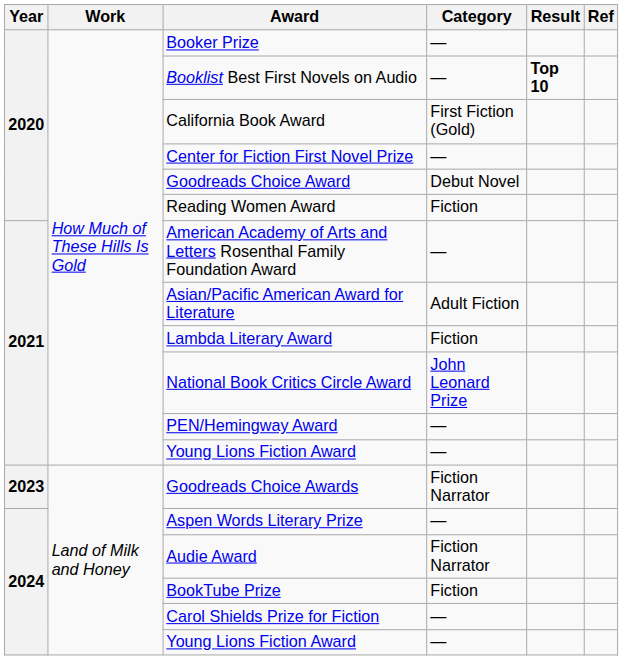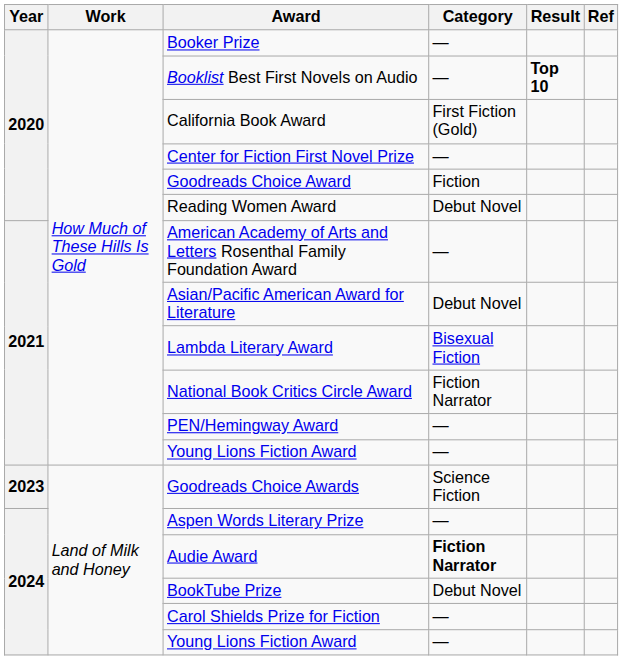 <table class="wikitable sortable">
 <tr>
 <th>Year</th>
 <th>Work</th>
 <th>Award</th>
 <th>Category</th>
 <th>Result</th>
 <th>Ref</th>
 </tr>
 <tr>
 <th rowspan="6">2020</th>
 <td rowspan="12"><em><a href='#'>How Much of These Hills Is Gold</a></em></td>
 <td><a href='#'>Booker Prize</a></td>
 <td>—</td>
 <td></td>
 <td></td>
 </tr>
 <tr>
 <td><em><a href='#'>Booklist</a></em> Best First Novels on Audio</td>
 <td>—</td>
 <td><strong>Top 10</strong></td>
 <td></td>
 </tr>
 <tr>
 <td>California Book Award</td>
 <td>First Fiction (Gold)</td>
 <td></td>
 <td></td>
 </tr>
 <tr>
 <td><a href='#'>Center for Fiction First Novel Prize</a></td>
 <td>—</td>
 <td></td>
 <td></td>
 </tr>
 <tr>
 <td><a href='#'>Goodreads Choice Award</a></td>
-<td>Debut Novel</td>
+<td>Fiction</td>
 <td></td>
 <td></td>
 </tr>
 <tr>
 <td>Reading Women Award</td>
-<td>Fiction</td>
+<td>Debut Novel</td>
 <td></td>
 <td></td>
 </tr>
 <tr>
 <th rowspan="6">2021</th>
 <td><a href='#'>American Academy of Arts and Letters</a> Rosenthal Family Foundation Award</td>
 <td>—</td>
 <td></td>
 <td></td>
 </tr>
 <tr>
 <td><a href='#'>Asian/Pacific American Award for Literature</a></td>
-<td>Adult Fiction</td>
+<td>Debut Novel</td>
 <td></td>
 <td></td>
 </tr>
 <tr>
 <td><a href='#'>Lambda Literary Award</a></td>
-<td>Fiction</td>
+<td><a href='#'>Bisexual Fiction</a></td>
 <td></td>
 <td></td>
 </tr>
 <tr>
 <td><a href='#'>National Book Critics Circle Award</a></td>
-<td><a href='#'>John Leonard Prize</a></td>
+<td>Fiction Narrator</td>
 <td></td>
 <td></td>
 </tr>
 <tr>
 <td><a href='#'>PEN/Hemingway Award</a></td>
 <td>—</td>
 <td></td>
 <td></td>
 </tr>
 <tr>
 <td><a href='#'>Young Lions Fiction Award</a></td>
 <td>—</td>
 <td></td>
 <td></td>
 </tr>
 <tr>
 <th>2023</th>
 <td rowspan="6"><em>Land of Milk and Honey</em></td>
 <td><a href='#'>Goodreads Choice Awards</a></td>
-<td>Fiction Narrator</td>
+<td>Science Fiction</td>
 <td></td>
 <td></td>
 </tr>
 <tr>
 <th rowspan="5">2024</th>
 <td><a href='#'>Aspen Words Literary Prize</a></td>
 <td>—</td>
 <td></td>
 <td></td>
 </tr>
 <tr>
 <td><a href='#'>Audie Award</a></td>
-<td>Fiction Narrator</td>
+<td><strong>Fiction Narrator</strong></td>
 <td></td>
 <td></td>
 </tr>
 <tr>
 <td><a href='#'>BookTube Prize</a></td>
-<td>Fiction</td>
+<td>Debut Novel</td>
 <td></td>
 <td></td>
 </tr>
 <tr>
 <td><a href='#'>Carol Shields Prize for Fiction</a></td>
 <td>—</td>
 <td></td>
 <td></td>
 </tr>
 <tr>
 <td><a href='#'>Young Lions Fiction Award</a></td>
 <td>—</td>
 <td></td>
 <td></td>
 </tr>
 </table>
